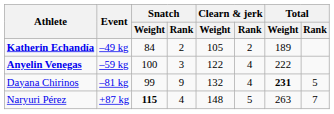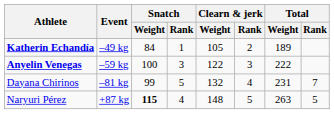 <table class=wikitable style=font-size:90%;text-align:center>
 <tr>
 <th rowspan=2>Athlete</th>
 <th rowspan=2>Event</th>
 <th colspan=2>Snatch</th>
 <th colspan=2>Clearn & jerk</th>
 <th colspan=2>Total</th>
 </tr>
 <tr style=font-size:95%>
 <th>Weight</th>
 <th>Rank</th>
 <th>Weight</th>
 <th>Rank</th>
 <th>Weight</th>
 <th>Rank</th>
 </tr>
 <tr>
 <td align=left><strong><a href='#'>Katherin Echandía</a></strong></td>
 <td align=left><a href='#'>–49 kg</a></td>
 <td>84</td>
-<td>2</td>
+<td>1</td>
 <td>105</td>
 <td>2</td>
 <td>189</td>
 <td></td>
 </tr>
 <tr>
 <td align=left><strong><a href='#'>Anyelin Venegas</a></strong></td>
 <td align=left><a href='#'>–59 kg</a></td>
 <td>100</td>
 <td>3</td>
 <td>122</td>
-<td>4</td>
+<td>3</td>
 <td>222</td>
 <td></td>
 </tr>
 <tr>
 <td align=left><a href='#'>Dayana Chirinos</a></td>
 <td align=left><a href='#'>–81 kg</a></td>
 <td>99</td>
-<td>9</td>
+<td>5</td>
 <td>132</td>
 <td>4</td>
-<td><strong>231</strong></td>
-<td>5</td>
+<td>231</td>
+<td>7</td>
 </tr>
 <tr>
 <td align=left><a href='#'>Naryuri Pérez</a></td>
 <td align=left><a href='#'>+87 kg</a></td>
 <td><strong>115</strong></td>
 <td>4</td>
 <td>148</td>
 <td>5</td>
 <td>263</td>
-<td>7</td>
+<td>5</td>
 </tr>
 </table>
